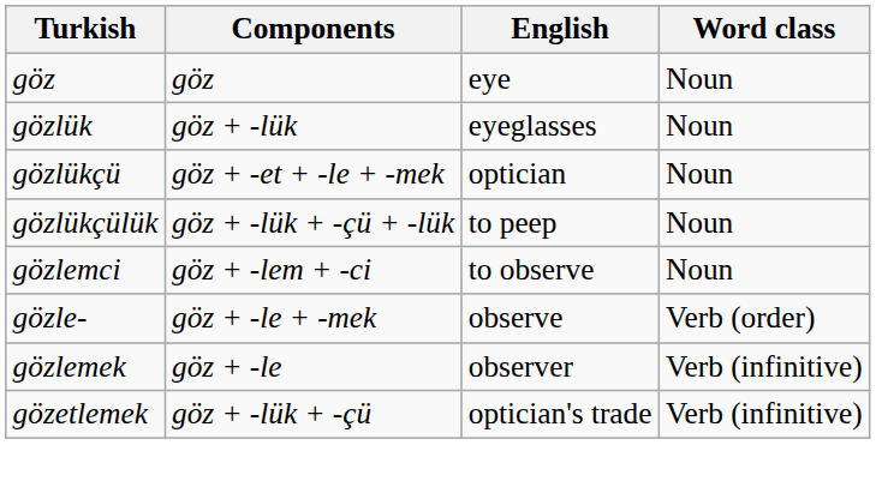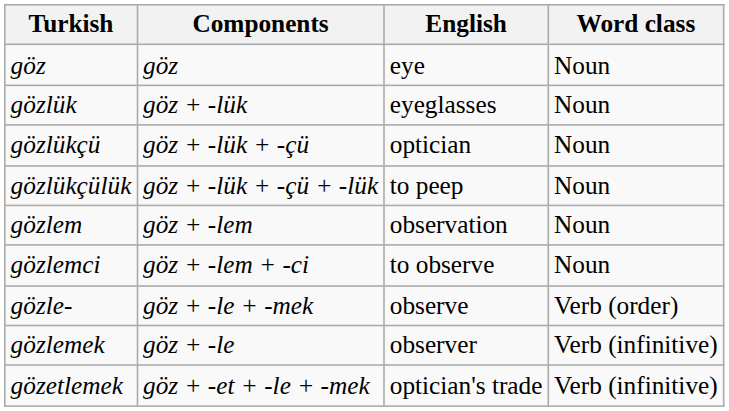 <table class="wikitable">
 <tr>
 <th>Turkish</th>
 <th>Components</th>
 <th>English</th>
 <th>Word class</th>
 </tr>
 <tr>
 <td><em>göz</em></td>
 <td><em>göz</em></td>
 <td>eye</td>
 <td>Noun</td>
 </tr>
 <tr>
 <td><em>gözlük</em></td>
 <td><em>göz + -lük</em></td>
 <td>eyeglasses</td>
 <td>Noun</td>
 </tr>
 <tr>
 <td><em>gözlükçü</em></td>
-<td><em>göz + -et + -le + -mek</em></td>
+<td><em>göz + -lük + -çü</em></td>
 <td>optician</td>
 <td>Noun</td>
 </tr>
 <tr>
 <td><em>gözlükçülük</em></td>
 <td><em>göz + -lük + -çü + -lük</em></td>
 <td>to peep</td>
+<td>Noun</td>
+</tr>
+<tr>
+<td><em>gözlem</em></td>
+<td><em>göz + -lem</em></td>
+<td>observation</td>
 <td>Noun</td>
 </tr>
 <tr>
 <td><em>gözlemci</em></td>
 <td><em>göz + -lem + -ci</em></td>
 <td>to observe</td>
 <td>Noun</td>
 </tr>
 <tr>
 <td><em>gözle-</em></td>
 <td><em>göz + -le + -mek</em></td>
 <td>observe</td>
 <td>Verb (order)</td>
 </tr>
 <tr>
 <td><em>gözlemek</em></td>
 <td><em>göz + -le</em></td>
 <td>observer</td>
 <td>Verb (infinitive)</td>
 </tr>
 <tr>
 <td><em>gözetlemek</em></td>
-<td><em>göz + -lük + -çü</em></td>
+<td><em>göz + -et + -le + -mek</em></td>
 <td>optician's trade</td>
 <td>Verb (infinitive)</td>
 </tr>
 </table>
